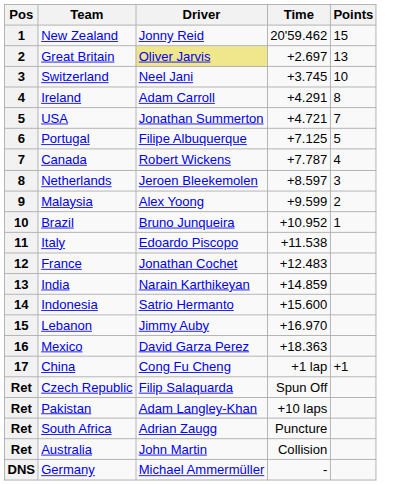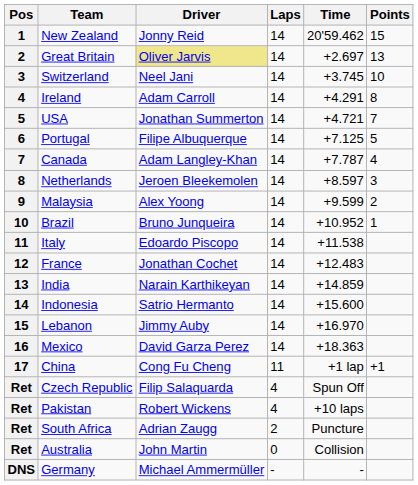 <table class="wikitable" style="font-size:95%">
 <tr>
 <th>Pos</th>
 <th>Team</th>
 <th>Driver</th>
+<th>Laps</th>
 <th>Time</th>
 <th>Points</th>
 </tr>
 <tr>
 <th>1</th>
 <td> <a href='#'>New Zealand</a></td>
 <td><a href='#'>Jonny Reid</a></td>
+<td>14</td>
 <td>20'59.462</td>
 <td>15</td>
 </tr>
 <tr>
 <th>2</th>
 <td> <a href='#'>Great Britain</a></td>
 <td style="background: khaki;"><a href='#'>Oliver Jarvis</a></td>
+<td>14</td>
 <td align=right>+2.697</td>
 <td>13</td>
 </tr>
 <tr>
 <th>3</th>
 <td> <a href='#'>Switzerland</a></td>
 <td><a href='#'>Neel Jani</a></td>
+<td>14</td>
 <td align=right>+3.745</td>
 <td>10</td>
 </tr>
 <tr>
 <th>4</th>
 <td> <a href='#'>Ireland</a></td>
 <td><a href='#'>Adam Carroll</a></td>
+<td>14</td>
 <td align=right>+4.291</td>
 <td>8</td>
 </tr>
 <tr>
 <th>5</th>
 <td> <a href='#'>USA</a></td>
 <td><a href='#'>Jonathan Summerton</a></td>
+<td>14</td>
 <td align=right>+4.721</td>
 <td>7</td>
 </tr>
 <tr>
 <th>6</th>
 <td> <a href='#'>Portugal</a></td>
 <td><a href='#'>Filipe Albuquerque</a></td>
+<td>14</td>
 <td align=right>+7.125</td>
 <td>5</td>
 </tr>
 <tr>
 <th>7</th>
 <td> <a href='#'>Canada</a></td>
-<td><a href='#'>Robert Wickens</a></td>
+<td><a href='#'>Adam Langley-Khan</a></td>
+<td>14</td>
 <td align=right>+7.787</td>
 <td>4</td>
 </tr>
 <tr>
 <th>8</th>
 <td> <a href='#'>Netherlands</a></td>
 <td><a href='#'>Jeroen Bleekemolen</a></td>
+<td>14</td>
 <td align=right>+8.597</td>
 <td>3</td>
 </tr>
 <tr>
 <th>9</th>
 <td> <a href='#'>Malaysia</a></td>
 <td><a href='#'>Alex Yoong</a></td>
+<td>14</td>
 <td align=right>+9.599</td>
 <td>2</td>
 </tr>
 <tr>
 <th>10</th>
 <td> <a href='#'>Brazil</a></td>
 <td><a href='#'>Bruno Junqueira</a></td>
+<td>14</td>
 <td align=right>+10.952</td>
 <td>1</td>
 </tr>
 <tr>
 <th>11</th>
 <td> <a href='#'>Italy</a></td>
 <td><a href='#'>Edoardo Piscopo</a></td>
+<td>14</td>
 <td align=right>+11.538</td>
 <td></td>
 </tr>
 <tr>
 <th>12</th>
 <td> <a href='#'>France</a></td>
 <td><a href='#'>Jonathan Cochet</a></td>
+<td>14</td>
 <td align=right>+12.483</td>
 <td></td>
 </tr>
 <tr>
 <th>13</th>
 <td> <a href='#'>India</a></td>
 <td><a href='#'>Narain Karthikeyan</a></td>
+<td>14</td>
 <td align=right>+14.859</td>
 <td></td>
 </tr>
 <tr>
 <th>14</th>
 <td> <a href='#'>Indonesia</a></td>
 <td><a href='#'>Satrio Hermanto</a></td>
+<td>14</td>
 <td align=right>+15.600</td>
 <td></td>
 </tr>
 <tr>
 <th>15</th>
 <td> <a href='#'>Lebanon</a></td>
 <td><a href='#'>Jimmy Auby</a></td>
+<td>14</td>
 <td align=right>+16.970</td>
 <td></td>
 </tr>
 <tr>
 <th>16</th>
 <td> <a href='#'>Mexico</a></td>
 <td><a href='#'>David Garza Perez</a></td>
+<td>14</td>
 <td align=right>+18.363</td>
 <td></td>
 </tr>
 <tr>
 <th>17</th>
 <td> <a href='#'>China</a></td>
 <td><a href='#'>Cong Fu Cheng</a></td>
+<td>11</td>
 <td align=right>+1 lap</td>
 <td>+1</td>
 </tr>
 <tr>
 <th>Ret</th>
 <td> <a href='#'>Czech Republic</a></td>
 <td><a href='#'>Filip Salaquarda</a></td>
+<td>4</td>
 <td align=right>Spun Off</td>
 <td></td>
 </tr>
 <tr>
 <th>Ret</th>
 <td> <a href='#'>Pakistan</a></td>
-<td><a href='#'>Adam Langley-Khan</a></td>
+<td><a href='#'>Robert Wickens</a></td>
+<td>4</td>
 <td align=right>+10 laps</td>
 <td></td>
 </tr>
 <tr>
 <th>Ret</th>
 <td> <a href='#'>South Africa</a></td>
 <td><a href='#'>Adrian Zaugg</a></td>
+<td>2</td>
 <td align=right>Puncture</td>
 <td></td>
 </tr>
 <tr>
 <th>Ret</th>
 <td> <a href='#'>Australia</a></td>
 <td><a href='#'>John Martin</a></td>
+<td>0</td>
 <td align=right>Collision</td>
 <td></td>
 </tr>
 <tr>
 <th>DNS</th>
 <td> <a href='#'>Germany</a></td>
 <td><a href='#'>Michael Ammermüller</a></td>
+<td>-</td>
 <td align=right>-</td>
 <td></td>
 </tr>
 </table>
